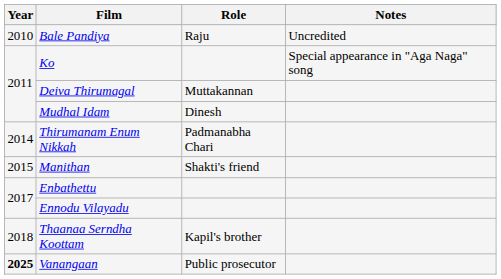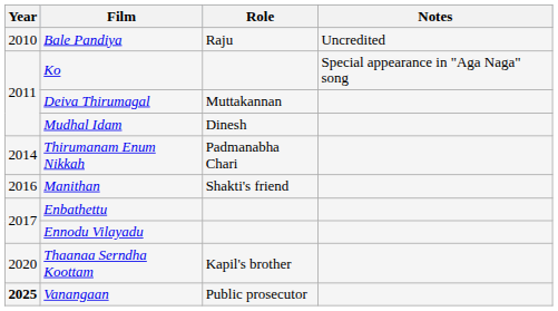 <table class="wikitable sortable" style="background:#f5f5f5;">
 <tr style="background:#B0C4DE;">
 <th>Year</th>
 <th>Film</th>
 <th>Role</th>
 <th class=unsortable>Notes</th>
 </tr>
 <tr>
 <td>2010</td>
 <td><em><a href='#'>Bale Pandiya</a></em></td>
 <td>Raju</td>
 <td>Uncredited</td>
 </tr>
 <tr>
 <td rowspan="3">2011</td>
 <td><em><a href='#'>Ko</a></em></td>
 <td></td>
 <td>Special appearance in "Aga Naga" song</td>
 </tr>
 <tr>
 <td><em><a href='#'>Deiva Thirumagal</a></em></td>
 <td>Muttakannan</td>
 <td></td>
 </tr>
 <tr>
 <td><em><a href='#'>Mudhal Idam</a></em></td>
 <td>Dinesh</td>
 <td></td>
 </tr>
 <tr>
 <td>2014</td>
 <td><em><a href='#'>Thirumanam Enum Nikkah</a></em></td>
 <td>Padmanabha Chari</td>
 <td></td>
 </tr>
 <tr>
-<td>2015</td>
+<td>2016</td>
 <td><em><a href='#'>Manithan</a></em></td>
 <td>Shakti's friend</td>
 <td></td>
 </tr>
 <tr>
 <td rowspan="2">2017</td>
 <td><em><a href='#'>Enbathettu</a></em></td>
 <td></td>
 <td></td>
 </tr>
 <tr>
 <td><em><a href='#'>Ennodu Vilayadu</a></em></td>
 <td></td>
 <td></td>
 </tr>
 <tr>
-<td>2018</td>
+<td>2020</td>
 <td><em><a href='#'>Thaanaa Serndha Koottam</a></em></td>
 <td>Kapil's brother</td>
 <td></td>
 </tr>
 <tr>
 <td><strong>2025</strong></td>
 <td><em><a href='#'>Vanangaan</a></em></td>
 <td>Public prosecutor</td>
 <td></td>
 </tr>
 </table>
